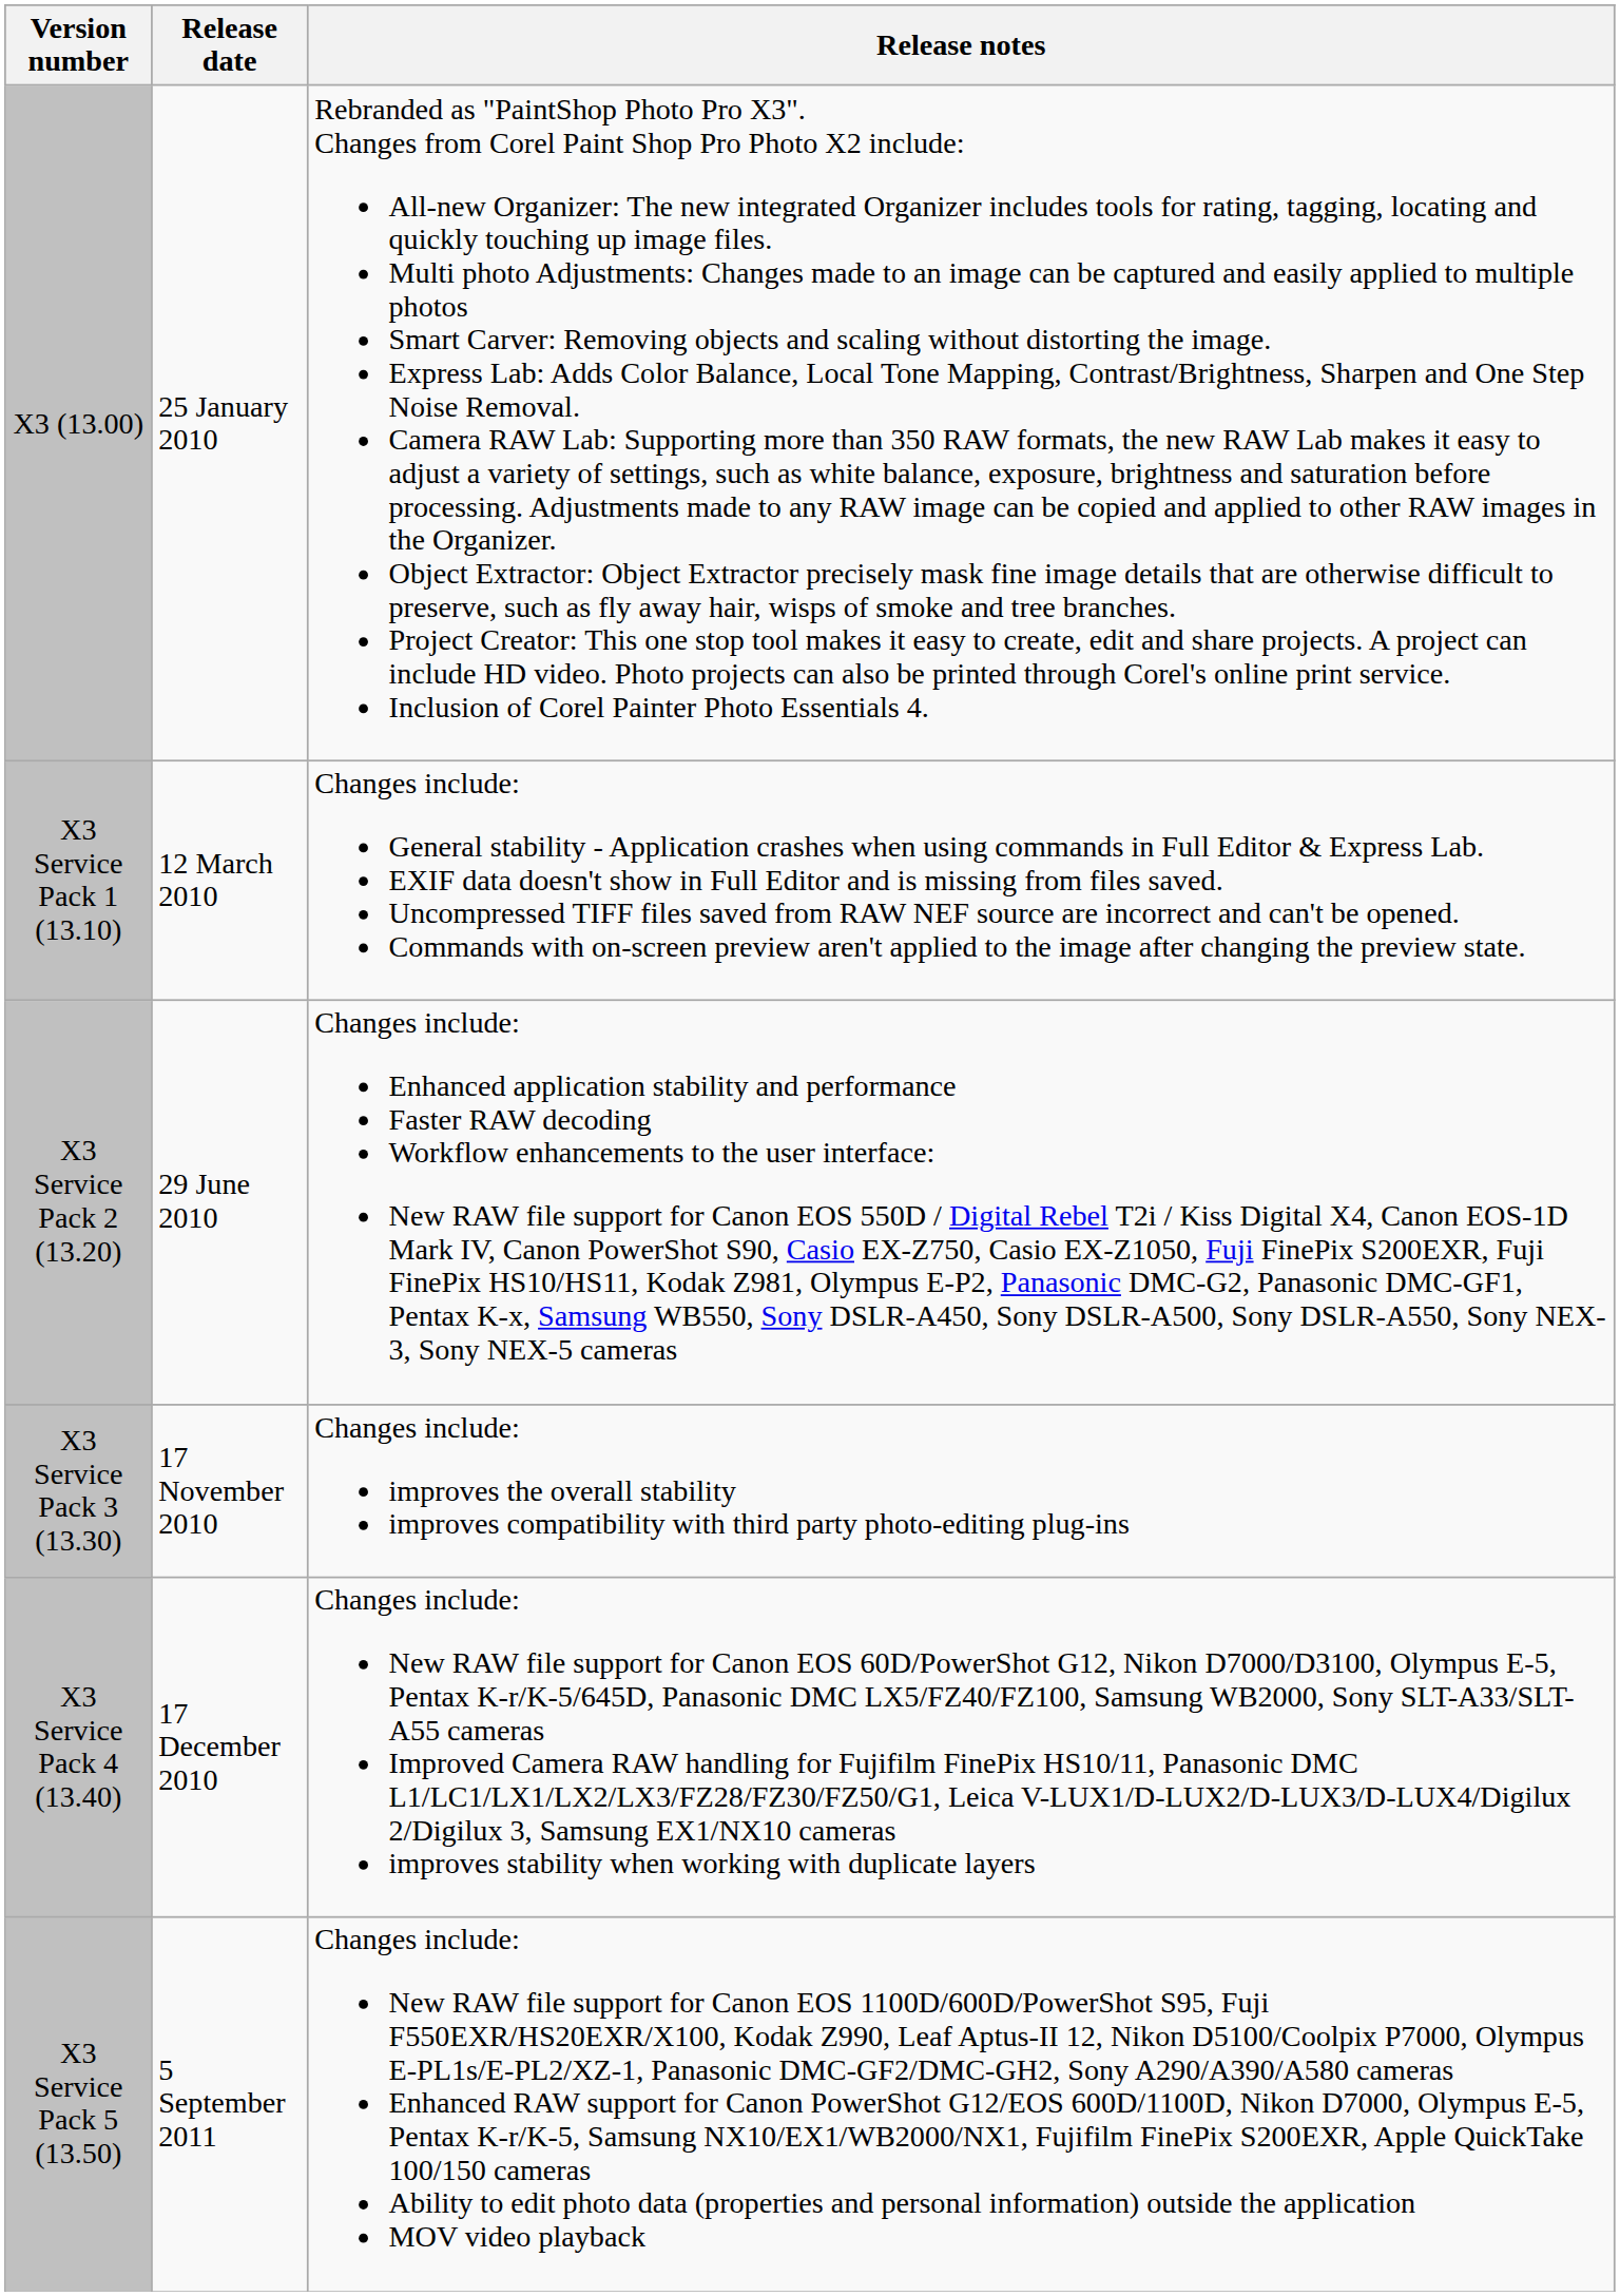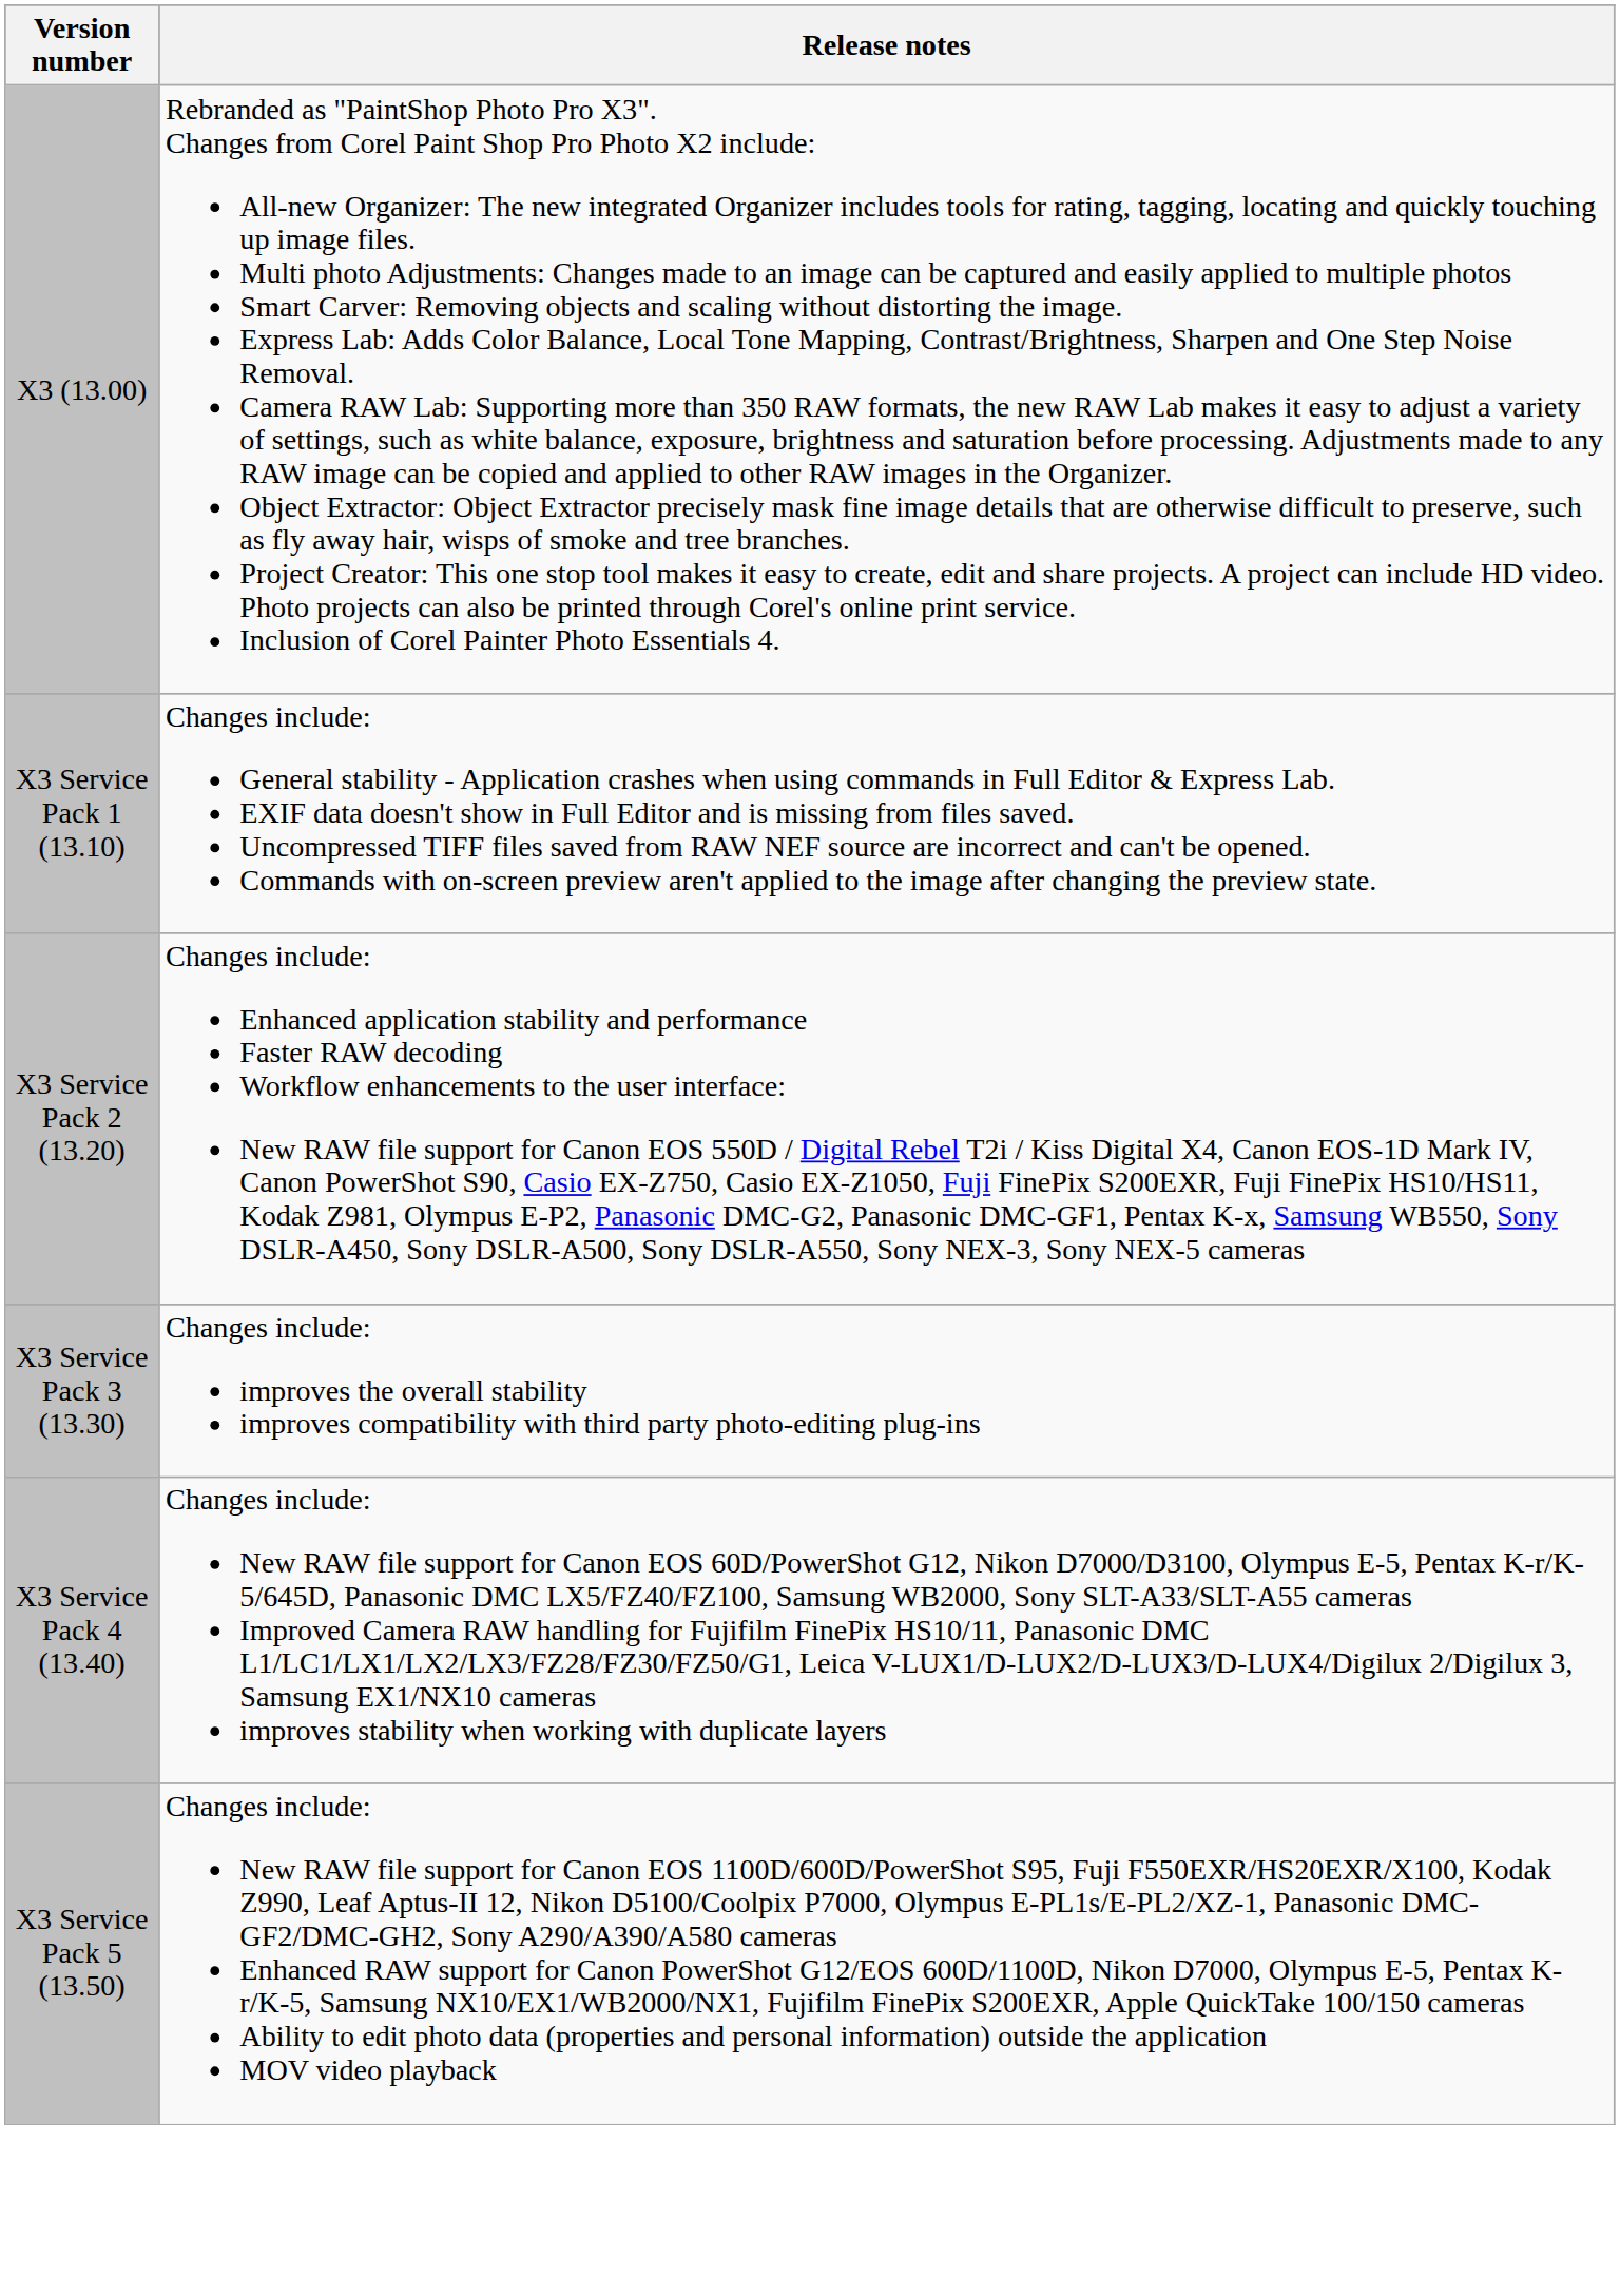 <table class="wikitable sortable">
 <tr>
 <th>Version number</th>
-<th class="unsortable">Release date</th>
 <th>Release notes</th>
 </tr>
 <tr>
 <td style="text-align:center; background:#c0c0c0">X3 (13.00)</td>
-<td>25 January 2010</td>
 <td>Rebranded as "PaintShop Photo Pro X3".<br>Changes from Corel Paint Shop Pro Photo X2 include:<ul><li>All-new Organizer: The new integrated Organizer includes tools for rating, tagging, locating and quickly touching up image files.</li><li>Multi photo Adjustments: Changes made to an image can be captured and easily applied to multiple photos</li><li>Smart Carver: Removing objects and scaling without distorting the image.</li><li>Express Lab: Adds Color Balance, Local Tone Mapping, Contrast/Brightness, Sharpen and One Step Noise Removal.</li><li>Camera RAW Lab: Supporting more than 350 RAW formats, the new RAW Lab makes it easy to adjust a variety of settings, such as white balance, exposure, brightness and saturation before processing. Adjustments made to any RAW image can be copied and applied to other RAW images in the Organizer.</li><li>Object Extractor: Object Extractor precisely mask fine image details that are otherwise difficult to preserve, such as fly away hair, wisps of smoke and tree branches.</li><li>Project Creator: This one stop tool makes it easy to create, edit and share projects. A project can include HD video. Photo projects can also be printed through Corel's online print service.</li><li>Inclusion of Corel Painter Photo Essentials 4.</li></ul></td>
 </tr>
 <tr>
 <td style="text-align:center; background:#c0c0c0">X3 Service Pack 1 (13.10)</td>
-<td>12 March 2010</td>
 <td>Changes include:<br><ul><li>General stability - Application crashes when using commands in Full Editor & Express Lab.</li><li>EXIF data doesn't show in Full Editor and is missing from files saved.</li><li>Uncompressed TIFF files saved from RAW NEF source are incorrect and can't be opened.</li><li>Commands with on-screen preview aren't applied to the image after changing the preview state.</li></ul></td>
 </tr>
 <tr>
 <td style="text-align:center; background:#c0c0c0">X3 Service Pack 2 (13.20)</td>
-<td>29 June 2010</td>
 <td>Changes include:<br><ul><li>Enhanced application stability and performance</li><li>Faster RAW decoding</li><li>Workflow enhancements to the user interface:</li></ul><ul><li>New RAW file support for Canon EOS 550D / <a href='#'>Digital Rebel</a> T2i / Kiss Digital X4, Canon EOS-1D Mark IV, Canon PowerShot S90, <a href='#'>Casio</a> EX-Z750, Casio EX-Z1050, <a href='#'>Fuji</a> FinePix S200EXR, Fuji FinePix HS10/HS11, Kodak Z981, Olympus E-P2, <a href='#'>Panasonic</a> DMC-G2, Panasonic DMC-GF1, Pentax K-x, <a href='#'>Samsung</a> WB550, <a href='#'>Sony</a> DSLR-A450, Sony DSLR-A500, Sony DSLR-A550, Sony NEX-3, Sony NEX-5 cameras</li></ul></td>
 </tr>
 <tr>
 <td style="text-align:center; background:#c0c0c0">X3 Service Pack 3 (13.30)</td>
-<td>17 November 2010</td>
 <td>Changes include:<br><ul><li>improves the overall stability</li><li>improves compatibility with third party photo-editing plug-ins</li></ul></td>
 </tr>
 <tr>
 <td style="text-align:center; background:#c0c0c0">X3 Service Pack 4 (13.40)</td>
-<td>17 December 2010</td>
 <td>Changes include:<br><ul><li>New RAW file support for Canon EOS 60D/PowerShot G12, Nikon D7000/D3100, Olympus E-5, Pentax K-r/K-5/645D, Panasonic DMC LX5/FZ40/FZ100, Samsung WB2000, Sony SLT-A33/SLT-A55 cameras</li><li>Improved Camera RAW handling for Fujifilm FinePix HS10/11, Panasonic DMC L1/LC1/LX1/LX2/LX3/FZ28/FZ30/FZ50/G1, Leica V-LUX1/D-LUX2/D-LUX3/D-LUX4/Digilux 2/Digilux 3, Samsung EX1/NX10 cameras</li><li>improves stability when working with duplicate layers</li></ul></td>
 </tr>
 <tr>
 <td style="text-align:center; background:#c0c0c0">X3 Service Pack 5 (13.50)</td>
-<td>5 September 2011</td>
 <td>Changes include:<br><ul><li>New RAW file support for Canon EOS 1100D/600D/PowerShot S95, Fuji F550EXR/HS20EXR/X100, Kodak Z990, Leaf Aptus-II 12, Nikon D5100/Coolpix P7000, Olympus E-PL1s/E-PL2/XZ-1, Panasonic DMC-GF2/DMC-GH2, Sony A290/A390/A580 cameras</li><li>Enhanced RAW support for Canon PowerShot G12/EOS 600D/1100D, Nikon D7000, Olympus E-5, Pentax K-r/K-5, Samsung NX10/EX1/WB2000/NX1, Fujifilm FinePix S200EXR, Apple QuickTake 100/150 cameras</li><li>Ability to edit photo data (properties and personal information) outside the application</li><li>MOV video playback</li></ul></td>
 </tr>
 </table>
